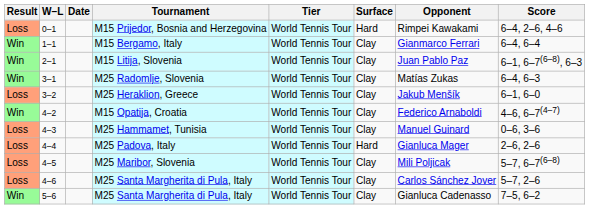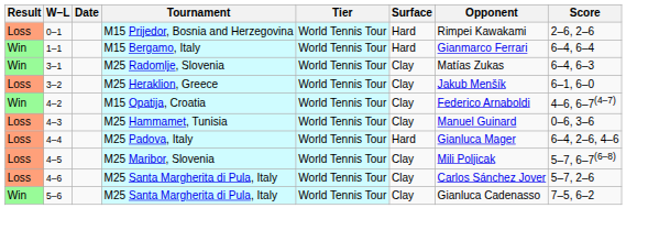 <table class="sortable wikitable">
 <tr>
 <th>Result</th>
 <th class="unsortable">W–L</th>
 <th>Date</th>
 <th>Tournament</th>
 <th>Tier</th>
 <th>Surface</th>
 <th>Opponent</th>
 <th class="unsortable">Score</th>
 </tr>
 <tr>
 <td bgcolor=FFA07A>Loss</td>
 <td><small>0–1</small></td>
 <td></td>
 <td style="background:#cffcff;">M15 <a href='#'>Prijedor</a>, Bosnia and Herzegovina</td>
 <td style="background:#cffcff;">World Tennis Tour</td>
 <td>Hard</td>
 <td> Rimpei Kawakami</td>
-<td>6–4, 2–6, 4–6</td>
+<td>2–6, 2–6</td>
 </tr>
 <tr>
 <td bgcolor=98FB98>Win</td>
 <td><small>1–1</small></td>
 <td></td>
 <td style="background:#cffcff;">M15 <a href='#'>Bergamo</a>, Italy</td>
 <td style="background:#cffcff;">World Tennis Tour</td>
-<td>Clay</td>
+<td>Hard</td>
 <td> <a href='#'>Gianmarco Ferrari</a></td>
 <td>6–4, 6–4</td>
-</tr>
-<tr>
-<td bgcolor=98FB98>Win</td>
-<td><small>2–1</small></td>
-<td></td>
-<td style="background:#cffcff;">M15 <a href='#'>Litija</a>, Slovenia</td>
-<td style="background:#cffcff;">World Tennis Tour</td>
-<td>Clay</td>
-<td> <a href='#'>Juan Pablo Paz</a></td>
-<td>6–1, 6–7<sup>(6–8)</sup>, 6–3</td>
 </tr>
 <tr>
 <td bgcolor=98FB98>Win</td>
 <td><small>3–1</small></td>
 <td></td>
 <td style="background:#cffcff;">M25 <a href='#'>Radomlje</a>, Slovenia</td>
 <td style="background:#cffcff;">World Tennis Tour</td>
 <td>Clay</td>
 <td> Matías Zukas</td>
 <td>6–4, 6–3</td>
 </tr>
 <tr>
 <td bgcolor=FFA07A>Loss</td>
 <td><small>3–2</small></td>
 <td></td>
 <td style="background:#cffcff;">M25 <a href='#'>Heraklion</a>, Greece</td>
 <td style="background:#cffcff;">World Tennis Tour</td>
 <td>Clay</td>
 <td> <a href='#'>Jakub Menšík</a></td>
 <td>6–1, 6–0</td>
 </tr>
 <tr>
 <td bgcolor=98FB98>Win</td>
 <td><small>4–2</small></td>
 <td></td>
 <td style="background:#cffcff;">M15 <a href='#'>Opatija</a>, Croatia</td>
 <td style="background:#cffcff;">World Tennis Tour</td>
 <td>Clay</td>
 <td> <a href='#'>Federico Arnaboldi</a></td>
 <td>4–6, 6–7<sup>(4–7)</sup></td>
 </tr>
 <tr>
 <td bgcolor=FFA07A>Loss</td>
 <td><small>4–3</small></td>
 <td></td>
 <td style="background:#cffcff;">M25 <a href='#'>Hammamet</a>, Tunisia</td>
 <td style="background:#cffcff;">World Tennis Tour</td>
 <td>Clay</td>
 <td> <a href='#'>Manuel Guinard</a></td>
 <td>0–6, 3–6</td>
 </tr>
 <tr>
 <td bgcolor=FFA07A>Loss</td>
 <td><small>4–4</small></td>
 <td></td>
 <td style="background:#cffcff;">M25 <a href='#'>Padova</a>, Italy</td>
 <td style="background:#cffcff;">World Tennis Tour</td>
 <td>Hard</td>
 <td> <a href='#'>Gianluca Mager</a></td>
-<td>2–6, 2–6</td>
+<td>6–4, 2–6, 4–6</td>
 </tr>
 <tr>
 <td bgcolor=FFA07A>Loss</td>
 <td><small>4–5</small></td>
 <td></td>
 <td style="background:#cffcff;">M25 <a href='#'>Maribor</a>, Slovenia</td>
 <td style="background:#cffcff;">World Tennis Tour</td>
 <td>Clay</td>
 <td> <a href='#'>Mili Poljicak</a></td>
 <td>5–7, 6–7<sup>(6–8)</sup></td>
 </tr>
 <tr>
 <td bgcolor=FFA07A>Loss</td>
 <td><small>4–6</small></td>
 <td></td>
 <td style="background:#cffcff;">M25 <a href='#'>Santa Margherita di Pula</a>, Italy</td>
 <td style="background:#cffcff;">World Tennis Tour</td>
 <td>Clay</td>
 <td> <a href='#'>Carlos Sánchez Jover</a></td>
 <td>5–7, 2–6</td>
 </tr>
 <tr>
 <td bgcolor=98FB98>Win</td>
 <td><small>5–6</small></td>
 <td></td>
 <td style="background:#cffcff;">M25 <a href='#'>Santa Margherita di Pula</a>, Italy</td>
 <td style="background:#cffcff;">World Tennis Tour</td>
 <td>Clay</td>
 <td> Gianluca Cadenasso</td>
 <td>7–5, 6–2</td>
 </tr>
 </table>
